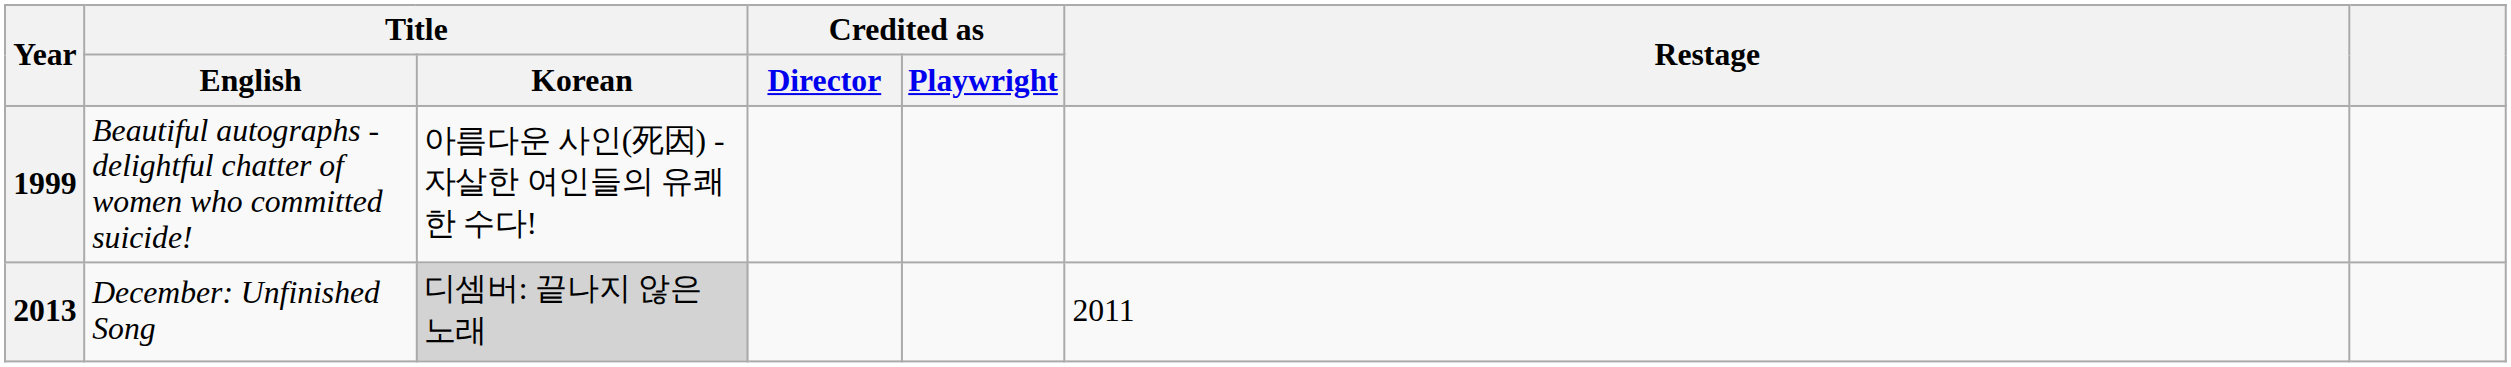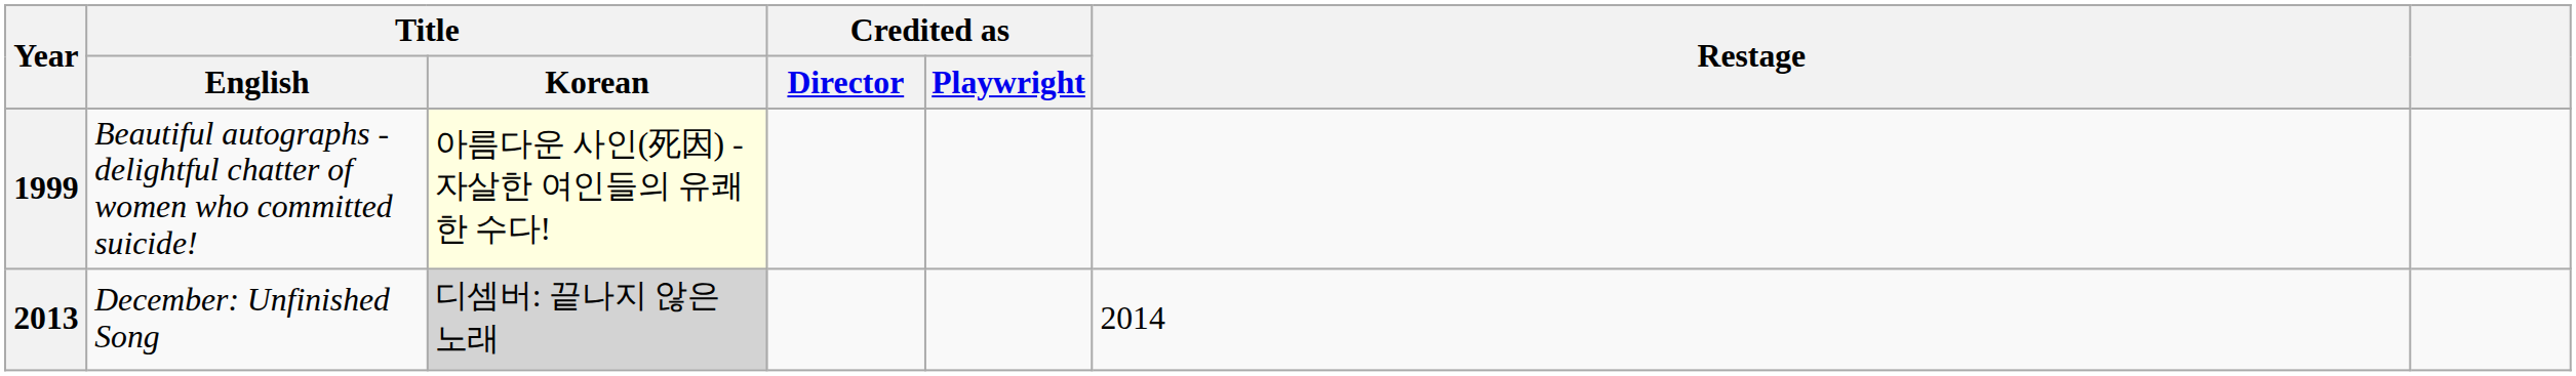 <table class="wikitable sortable plainrowheaders" style="clear:none; font-size:100%; padding:0 auto; width:100%; margin:auto">
 <tr>
 <th scope="col" rowspan="2" style="width:33px;">Year</th>
 <th scope="col" colspan="2">Title</th>
 <th scope="col" colspan="2">Credited as</th>
 <th scope="col" rowspan="2">Restage</th>
 <th scope="col" rowspan="2"class="unsortable"></th>
 </tr>
 <tr>
 <th width="160">English</th>
 <th width="160">Korean</th>
 <th width="70" class="unsortable"><a href='#'>Director</a></th>
 <th width="70" class="unsortable"><a href='#'>Playwright</a></th>
 </tr>
 <tr>
 <th scope="row">1999</th>
 <td><em>Beautiful autographs - delightful chatter of women who committed suicide!</em></td>
-<td>아름다운 사인(死因) - 자살한 여인들의 유쾌한 수다!</td>
+<td style="background: lightyellow;">아름다운 사인(死因) - 자살한 여인들의 유쾌한 수다!</td>
 <td></td>
 <td></td>
 <td></td>
 <td></td>
 </tr>
 <tr>
 <th scope="row">2013</th>
 <td><em>December: Unfinished Song</em></td>
 <td style="background: lightgrey;">디셈버: 끝나지 않은 노래</td>
 <td></td>
 <td></td>
-<td>2011</td>
+<td>2014</td>
 <td></td>
 </tr>
 </table>
